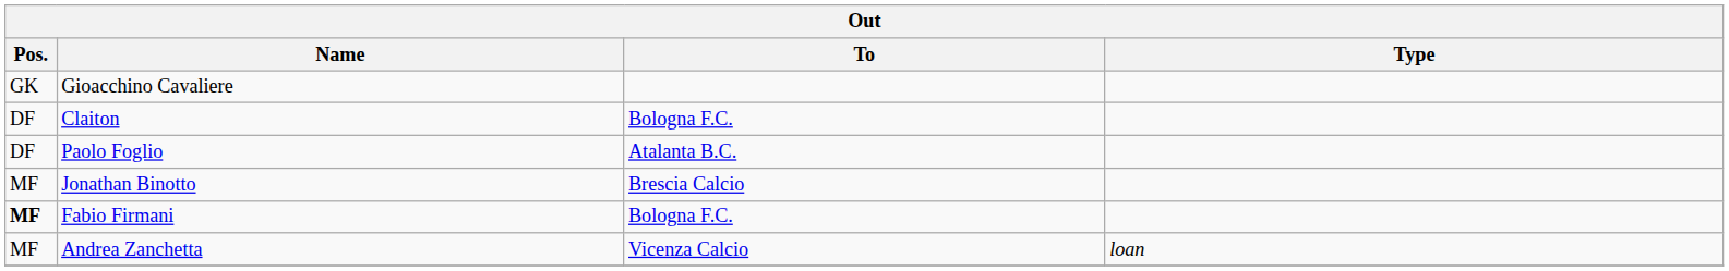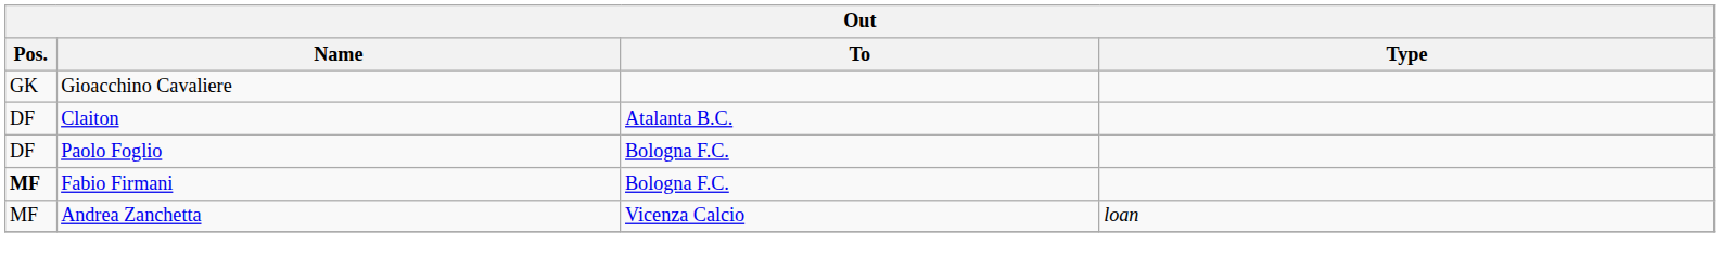 <table class="wikitable" style="font-size:90%;width:99%;">
 <tr>
 <th colspan="4">Out</th>
 </tr>
 <tr>
 <th width=3%>Pos.</th>
 <th width=33%>Name</th>
 <th width=28%>To</th>
 <th width=36%>Type</th>
 </tr>
 <tr>
 <td>GK</td>
 <td>Gioacchino Cavaliere</td>
 <td></td>
 <td></td>
 </tr>
 <tr>
 <td>DF</td>
 <td><a href='#'>Claiton</a></td>
-<td><a href='#'>Bologna F.C.</a></td>
+<td><a href='#'>Atalanta B.C.</a></td>
 <td></td>
 </tr>
 <tr>
 <td>DF</td>
 <td><a href='#'>Paolo Foglio</a></td>
-<td><a href='#'>Atalanta B.C.</a></td>
-<td></td>
-</tr>
-<tr>
-<td>MF</td>
-<td><a href='#'>Jonathan Binotto</a></td>
-<td><a href='#'>Brescia Calcio</a></td>
+<td><a href='#'>Bologna F.C.</a></td>
 <td></td>
 </tr>
 <tr>
 <td><strong>MF</strong></td>
 <td><a href='#'>Fabio Firmani</a></td>
 <td><a href='#'>Bologna F.C.</a></td>
 <td></td>
 </tr>
 <tr>
 <td>MF</td>
 <td><a href='#'>Andrea Zanchetta</a></td>
 <td><a href='#'>Vicenza Calcio</a></td>
 <td><em>loan</em></td>
 </tr>
 <tr>
 </tr>
 </table>
